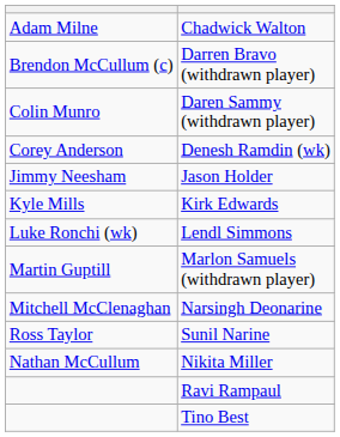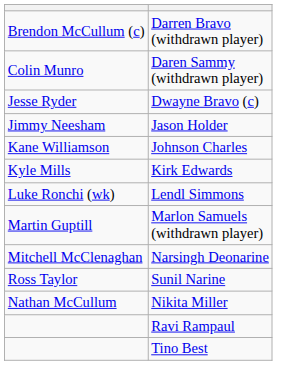 <table class="wikitable">
 <tr>
 <th></th>
 <th></th>
-</tr>
-<tr>
-<td><a href='#'>Adam Milne</a></td>
-<td><a href='#'>Chadwick Walton</a></td>
 </tr>
 <tr>
 <td><a href='#'>Brendon McCullum</a> (<a href='#'>c</a>)</td>
 <td><a href='#'>Darren Bravo</a><br>(withdrawn player)</td>
 </tr>
 <tr>
 <td><a href='#'>Colin Munro</a></td>
 <td><a href='#'>Daren Sammy</a><br>(withdrawn player)</td>
 </tr>
 <tr>
-<td><a href='#'>Corey Anderson</a></td>
-<td><a href='#'>Denesh Ramdin</a> (<a href='#'>wk</a>)</td>
+<td><a href='#'>Jesse Ryder</a></td>
+<td><a href='#'>Dwayne Bravo</a> (<a href='#'>c</a>)</td>
 </tr>
 <tr>
 <td><a href='#'>Jimmy Neesham</a></td>
 <td><a href='#'>Jason Holder</a></td>
+</tr>
+<tr>
+<td><a href='#'>Kane Williamson</a></td>
+<td><a href='#'>Johnson Charles</a></td>
 </tr>
 <tr>
 <td><a href='#'>Kyle Mills</a></td>
 <td><a href='#'>Kirk Edwards</a></td>
 </tr>
 <tr>
 <td><a href='#'>Luke Ronchi</a> (<a href='#'>wk</a>)</td>
 <td><a href='#'>Lendl Simmons</a></td>
 </tr>
 <tr>
 <td><a href='#'>Martin Guptill</a></td>
 <td><a href='#'>Marlon Samuels</a><br>(withdrawn player)</td>
 </tr>
 <tr>
 <td><a href='#'>Mitchell McClenaghan</a></td>
 <td><a href='#'>Narsingh Deonarine</a></td>
 </tr>
 <tr>
 <td><a href='#'>Ross Taylor</a></td>
 <td><a href='#'>Sunil Narine</a></td>
 </tr>
 <tr>
 <td><a href='#'>Nathan McCullum</a></td>
 <td><a href='#'>Nikita Miller</a></td>
 </tr>
 <tr>
 <td></td>
 <td><a href='#'>Ravi Rampaul</a></td>
 </tr>
 <tr>
 <td></td>
 <td><a href='#'>Tino Best</a></td>
 </tr>
 </table>
